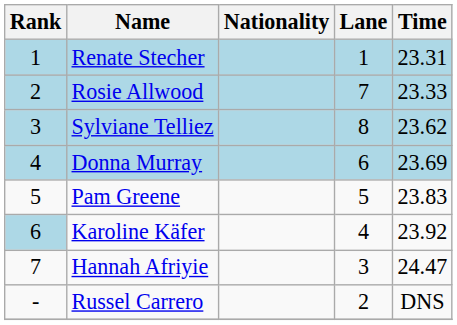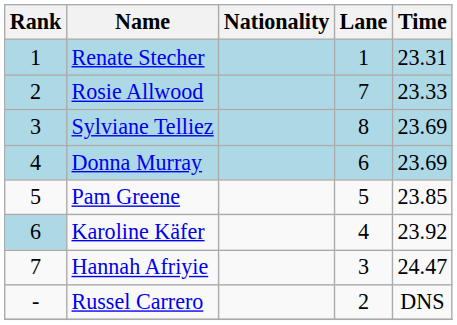 <table class="wikitable sortable" style="text-align:center">
 <tr>
 <th>Rank</th>
 <th>Name</th>
 <th>Nationality</th>
 <th>Lane</th>
 <th>Time</th>
 </tr>
 <tr bgcolor=lightblue>
 <td>1</td>
 <td align=left><a href='#'>Renate Stecher</a></td>
 <td align=left></td>
 <td>1</td>
 <td>23.31</td>
 </tr>
 <tr bgcolor=lightblue>
 <td>2</td>
 <td align=left><a href='#'>Rosie Allwood</a></td>
 <td align=left></td>
 <td>7</td>
 <td>23.33</td>
 </tr>
 <tr bgcolor=lightblue>
 <td>3</td>
 <td align=left><a href='#'>Sylviane Telliez</a></td>
 <td align=left></td>
 <td>8</td>
-<td>23.62</td>
+<td>23.69</td>
 </tr>
 <tr bgcolor=lightblue>
 <td>4</td>
 <td align=left><a href='#'>Donna Murray</a></td>
 <td align=left></td>
 <td>6</td>
 <td>23.69</td>
 </tr>
 <tr>
 <td>5</td>
 <td align=left><a href='#'>Pam Greene</a></td>
 <td align=left></td>
 <td>5</td>
-<td>23.83</td>
+<td>23.85</td>
 </tr>
 <tr>
 <td style="background: lightblue;">6</td>
 <td align=left><a href='#'>Karoline Käfer</a></td>
 <td align=left></td>
 <td>4</td>
 <td>23.92</td>
 </tr>
 <tr>
 <td>7</td>
 <td align=left><a href='#'>Hannah Afriyie</a></td>
 <td align=left></td>
 <td>3</td>
 <td>24.47</td>
 </tr>
 <tr>
 <td>-</td>
 <td align=left><a href='#'>Russel Carrero</a></td>
 <td align=left></td>
 <td>2</td>
 <td>DNS</td>
 </tr>
 <tr>
 </tr>
 </table>
